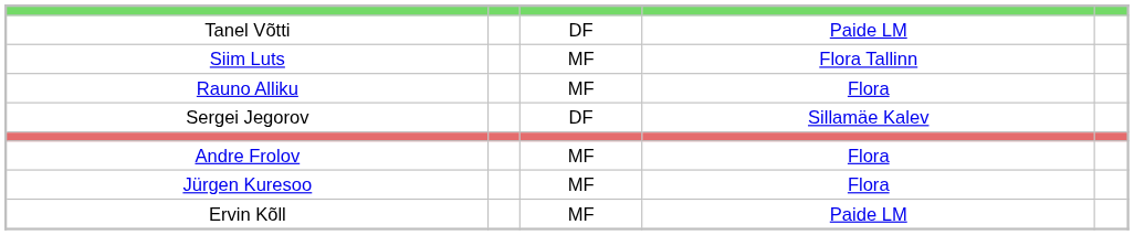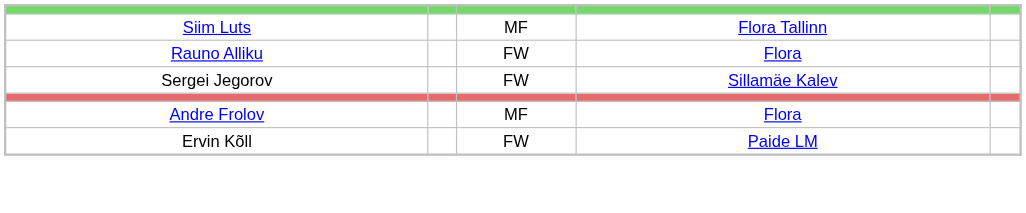 <table cellspacing="4" cellpadding="3" style="text-align:center;width:70%;border:solid 2px silver;font-size:90%" rules="all">
 <tr style="background-color:#73DA67;">
 <td></td>
 <td></td>
 <td></td>
 <td></td>
-<td></td>
-</tr>
-<tr>
-<td>Tanel Võtti</td>
-<td></td>
-<td>DF</td>
-<td><a href='#'>Paide LM</a></td>
 <td></td>
 </tr>
 <tr>
 <td><a href='#'>Siim Luts</a></td>
 <td></td>
 <td>MF</td>
 <td><a href='#'>Flora Tallinn</a></td>
 <td></td>
 </tr>
 <tr>
 <td><a href='#'>Rauno Alliku</a></td>
 <td></td>
-<td>MF</td>
+<td>FW</td>
 <td><a href='#'>Flora</a></td>
 <td></td>
 </tr>
 <tr>
 <td>Sergei Jegorov</td>
 <td></td>
-<td>DF</td>
+<td>FW</td>
 <td><a href='#'>Sillamäe Kalev</a></td>
 <td></td>
 </tr>
 <tr style="background-color:#E46C6D;">
 <td></td>
 <td></td>
 <td></td>
 <td></td>
 <td></td>
 </tr>
 <tr>
 <td><a href='#'>Andre Frolov</a></td>
 <td></td>
 <td>MF</td>
 <td><a href='#'>Flora</a></td>
 <td></td>
 </tr>
 <tr>
-<td><a href='#'>Jürgen Kuresoo</a></td>
-<td></td>
-<td>MF</td>
-<td><a href='#'>Flora</a></td>
-<td></td>
-</tr>
-<tr>
 <td>Ervin Kõll</td>
 <td></td>
-<td>MF</td>
+<td>FW</td>
 <td><a href='#'>Paide LM</a></td>
 <td></td>
 </tr>
 </table>
